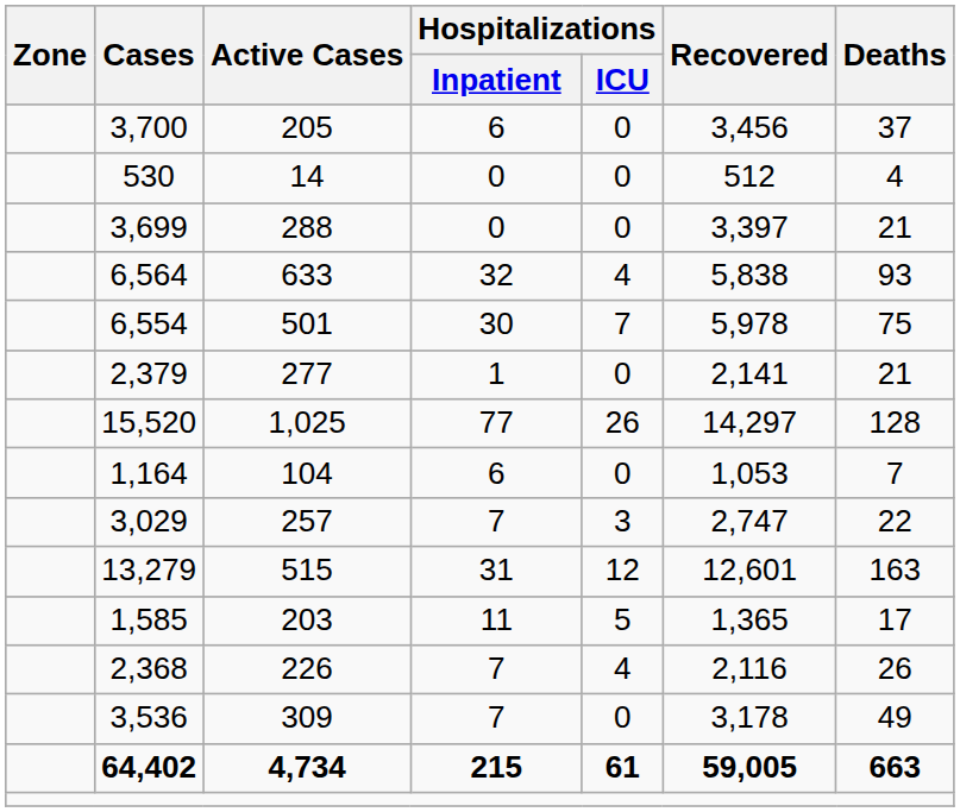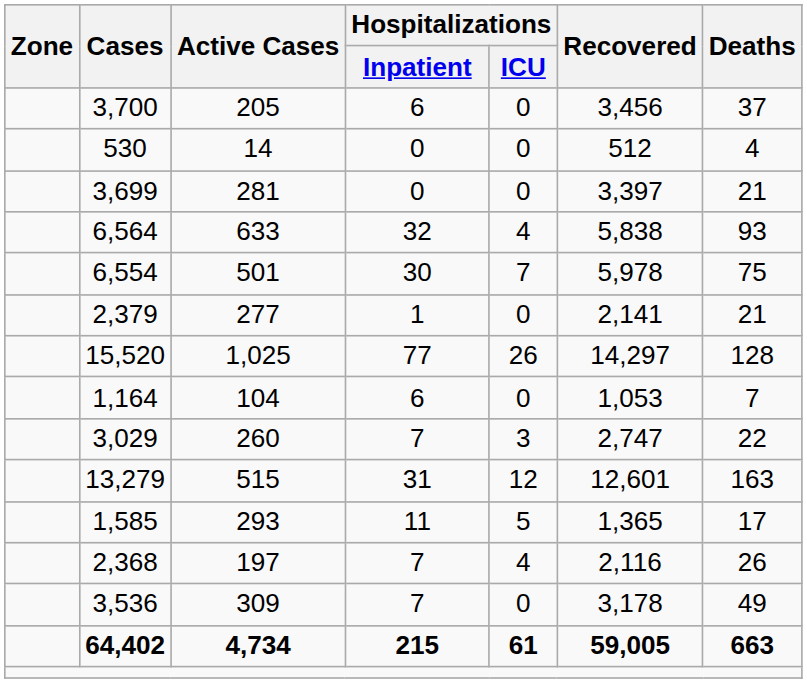 <table class="wikitable sortable" style="text-align:center;">
 <tr>
 <th rowspan="2">Zone</th>
 <th rowspan="2">Cases</th>
 <th rowspan="2">Active Cases</th>
 <th colspan="2">Hospitalizations</th>
 <th rowspan="2">Recovered</th>
 <th rowspan="2">Deaths</th>
 </tr>
 <tr>
 <th><a href='#'>Inpatient</a></th>
 <th><a href='#'>ICU</a></th>
 </tr>
 <tr>
 <td></td>
 <td>3,700</td>
 <td>205</td>
 <td>6</td>
 <td>0</td>
 <td>3,456</td>
 <td>37</td>
 </tr>
 <tr>
 <td></td>
 <td>530</td>
 <td>14</td>
 <td>0</td>
 <td>0</td>
 <td>512</td>
 <td>4</td>
 </tr>
 <tr>
 <td></td>
 <td>3,699</td>
-<td>288</td>
+<td>281</td>
 <td>0</td>
 <td>0</td>
 <td>3,397</td>
 <td>21</td>
 </tr>
 <tr>
 <td></td>
 <td>6,564</td>
 <td>633</td>
 <td>32</td>
 <td>4</td>
 <td>5,838</td>
 <td>93</td>
 </tr>
 <tr>
 <td></td>
 <td>6,554</td>
 <td>501</td>
 <td>30</td>
 <td>7</td>
 <td>5,978</td>
 <td>75</td>
 </tr>
 <tr>
 <td></td>
 <td>2,379</td>
 <td>277</td>
 <td>1</td>
 <td>0</td>
 <td>2,141</td>
 <td>21</td>
 </tr>
 <tr>
 <td></td>
 <td>15,520</td>
 <td>1,025</td>
 <td>77</td>
 <td>26</td>
 <td>14,297</td>
 <td>128</td>
 </tr>
 <tr>
 <td></td>
 <td>1,164</td>
 <td>104</td>
 <td>6</td>
 <td>0</td>
 <td>1,053</td>
 <td>7</td>
 </tr>
 <tr>
 <td></td>
 <td>3,029</td>
-<td>257</td>
+<td>260</td>
 <td>7</td>
 <td>3</td>
 <td>2,747</td>
 <td>22</td>
 </tr>
 <tr>
 <td></td>
 <td>13,279</td>
 <td>515</td>
 <td>31</td>
 <td>12</td>
 <td>12,601</td>
 <td>163</td>
 </tr>
 <tr>
 <td></td>
 <td>1,585</td>
-<td>203</td>
+<td>293</td>
 <td>11</td>
 <td>5</td>
 <td>1,365</td>
 <td>17</td>
 </tr>
 <tr>
 <td></td>
 <td>2,368</td>
-<td>226</td>
+<td>197</td>
 <td>7</td>
 <td>4</td>
 <td>2,116</td>
 <td>26</td>
 </tr>
 <tr>
 <td></td>
 <td>3,536</td>
 <td>309</td>
 <td>7</td>
 <td>0</td>
 <td>3,178</td>
 <td>49</td>
 </tr>
 <tr class="sortbottom" style="font-weight:bold;">
 <td></td>
 <td>64,402</td>
 <td>4,734</td>
 <td>215</td>
 <td>61</td>
 <td>59,005</td>
 <td>663</td>
 </tr>
 <tr class="sortbottom" style="text-align:initial;">
 <td colspan="7"></td>
 </tr>
 </table>
